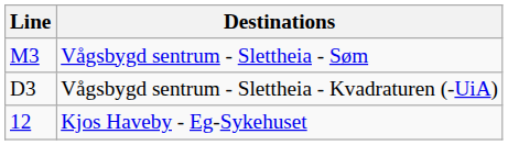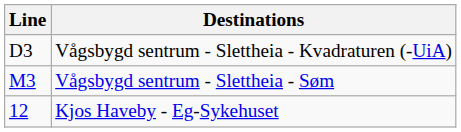 <table class="wikitable">
 <tr>
 <th>Line</th>
 <th>Destinations</th>
 </tr>
 <tr>
+<td>D3</td>
+<td>Vågsbygd sentrum - Slettheia - Kvadraturen (-<a href='#'>UiA</a>)</td>
+</tr>
+<tr>
 <td><a href='#'>M3</a></td>
 <td><a href='#'>Vågsbygd sentrum</a> - <a href='#'>Slettheia</a> - <a href='#'>Søm</a></td>
-</tr>
-<tr>
-<td>D3</td>
-<td>Vågsbygd sentrum - Slettheia - Kvadraturen (-<a href='#'>UiA</a>)</td>
 </tr>
 <tr>
 <td><a href='#'>12</a></td>
 <td><a href='#'>Kjos Haveby</a> - <a href='#'>Eg</a>-<a href='#'>Sykehuset</a></td>
 </tr>
 </table>
